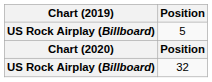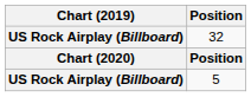 <table class="wikitable plainrowheaders" style="text-align:center">
 <tr>
 <th scope="col">Chart (2019)</th>
 <th scope="col">Position</th>
 </tr>
 <tr>
 <th scope="row">US Rock Airplay (<em>Billboard</em>)</th>
-<td>5</td>
+<td>32</td>
 </tr>
 <tr>
 <th scope="col">Chart (2020)</th>
 <th scope="col">Position</th>
 </tr>
 <tr>
 <th scope="row">US Rock Airplay (<em>Billboard</em>)</th>
-<td>32</td>
+<td>5</td>
 </tr>
 </table>
